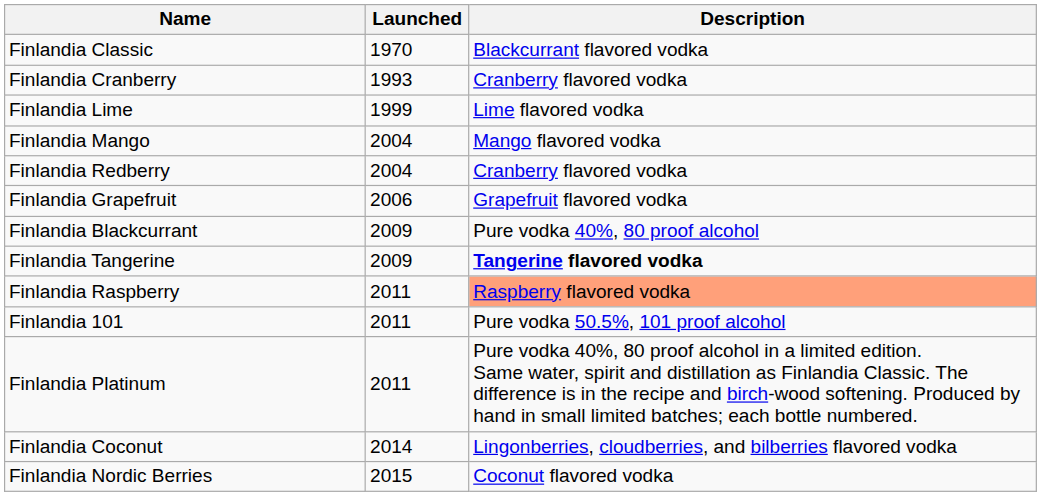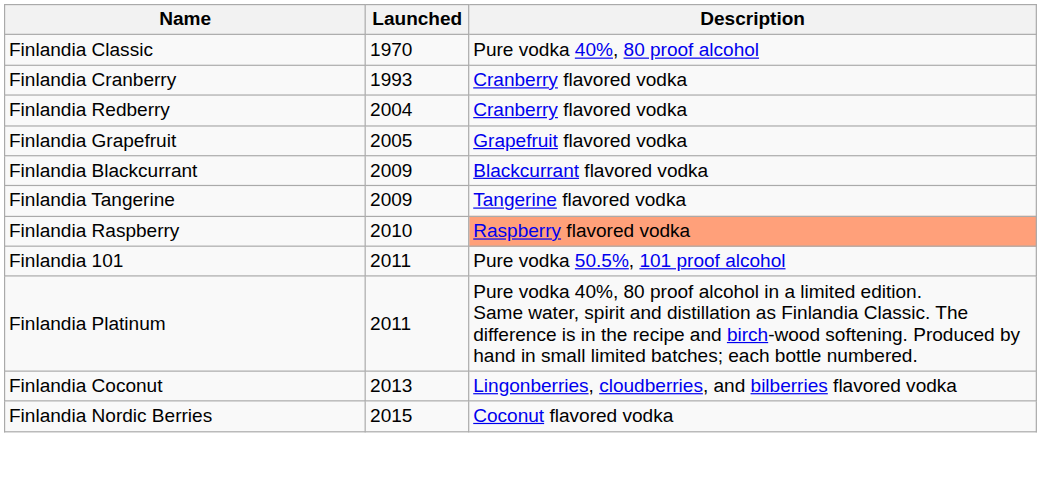 <table class="wikitable">
 <tr>
 <th scope="col" width="35%">Name</th>
 <th scope="col" width="10%">Launched</th>
 <th scope="col" width="55%">Description</th>
 </tr>
 <tr>
 <td>Finlandia Classic</td>
 <td>1970</td>
-<td><a href='#'>Blackcurrant</a> flavored vodka</td>
+<td>Pure vodka <a href='#'>40%</a>, <a href='#'>80 proof alcohol</a></td>
 </tr>
 <tr>
 <td>Finlandia Cranberry</td>
 <td>1993</td>
 <td><a href='#'>Cranberry</a> flavored vodka</td>
-</tr>
-<tr>
-<td>Finlandia Lime</td>
-<td>1999</td>
-<td><a href='#'>Lime</a> flavored vodka</td>
-</tr>
-<tr>
-<td>Finlandia Mango</td>
-<td>2004</td>
-<td><a href='#'>Mango</a> flavored vodka</td>
 </tr>
 <tr>
 <td>Finlandia Redberry</td>
 <td>2004</td>
 <td><a href='#'>Cranberry</a> flavored vodka</td>
 </tr>
 <tr>
 <td>Finlandia Grapefruit</td>
-<td>2006</td>
+<td>2005</td>
 <td><a href='#'>Grapefruit</a> flavored vodka</td>
 </tr>
 <tr>
 <td>Finlandia Blackcurrant</td>
 <td>2009</td>
-<td>Pure vodka <a href='#'>40%</a>, <a href='#'>80 proof alcohol</a></td>
+<td><a href='#'>Blackcurrant</a> flavored vodka</td>
 </tr>
 <tr>
 <td>Finlandia Tangerine</td>
 <td>2009</td>
-<td><strong><a href='#'>Tangerine</a> flavored vodka</strong></td>
+<td><a href='#'>Tangerine</a> flavored vodka</td>
 </tr>
 <tr>
 <td>Finlandia Raspberry</td>
-<td>2011</td>
+<td>2010</td>
 <td style="background: lightsalmon;"><a href='#'>Raspberry</a> flavored vodka</td>
 </tr>
 <tr>
 <td>Finlandia 101</td>
 <td>2011</td>
 <td>Pure vodka <a href='#'>50.5%</a>, <a href='#'>101 proof alcohol</a></td>
 </tr>
 <tr>
 <td>Finlandia Platinum</td>
 <td>2011</td>
 <td>Pure vodka 40%, 80 proof alcohol in a limited edition.<br>Same water, spirit and distillation as Finlandia Classic. The difference is in the recipe and <a href='#'>birch</a>-wood softening. Produced by hand in small limited batches; each bottle numbered.</td>
 </tr>
 <tr>
 <td>Finlandia Coconut</td>
-<td>2014</td>
+<td>2013</td>
 <td><a href='#'>Lingonberries</a>, <a href='#'>cloudberries</a>, and <a href='#'>bilberries</a> flavored vodka</td>
 </tr>
 <tr>
 <td>Finlandia Nordic Berries</td>
 <td>2015</td>
 <td><a href='#'>Coconut</a> flavored vodka</td>
 </tr>
 </table>
